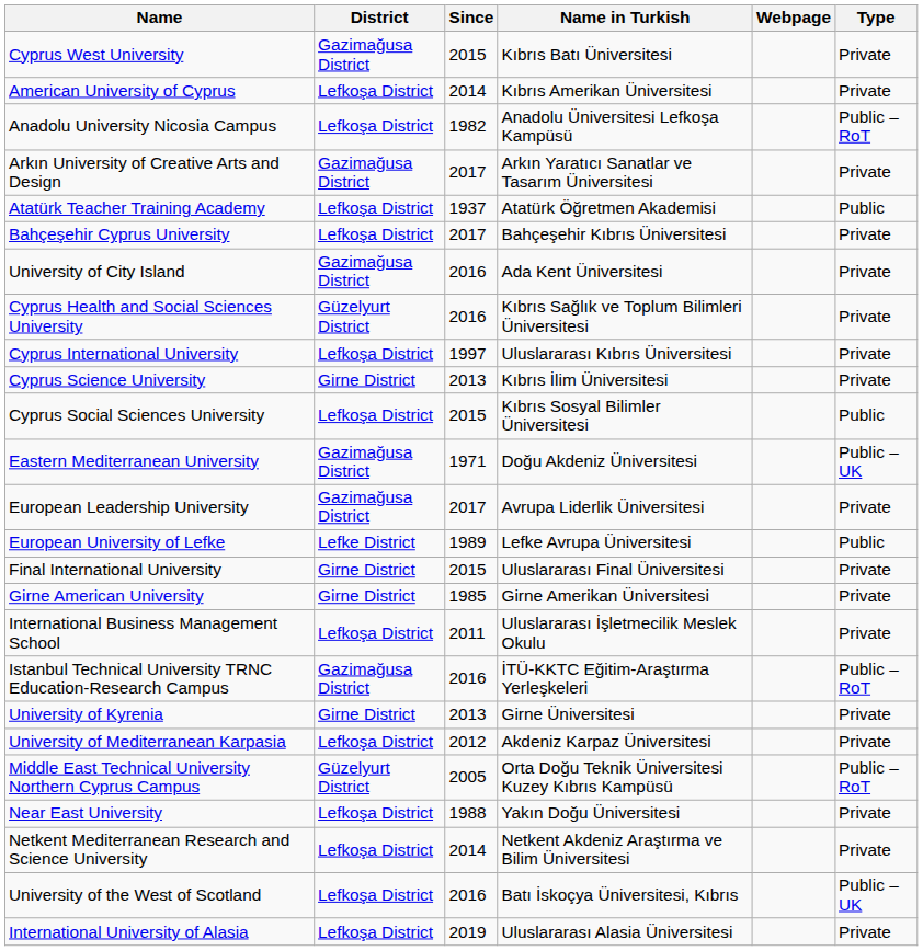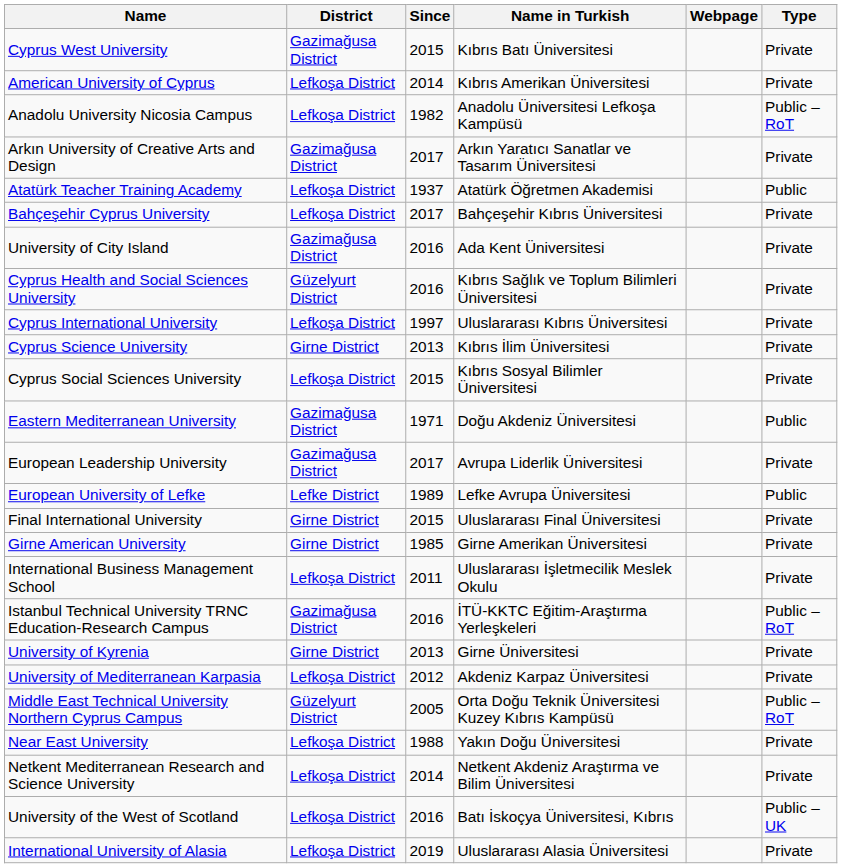 <table class="wikitable sortable mw-collapsible">
 <tr>
 <th>Name</th>
 <th>District</th>
 <th>Since</th>
 <th>Name in Turkish</th>
 <th>Webpage</th>
 <th>Type</th>
 </tr>
 <tr>
 <td><a href='#'>Cyprus West University</a></td>
 <td><a href='#'>Gazimağusa District</a></td>
 <td>2015</td>
 <td>Kıbrıs Batı Üniversitesi</td>
 <td></td>
 <td>Private</td>
 </tr>
 <tr>
 <td><a href='#'>American University of Cyprus</a></td>
 <td><a href='#'>Lefkoşa District</a></td>
 <td>2014</td>
 <td>Kıbrıs Amerikan Üniversitesi</td>
 <td></td>
 <td>Private</td>
 </tr>
 <tr>
 <td>Anadolu University Nicosia Campus</td>
 <td><a href='#'>Lefkoşa District</a></td>
 <td>1982</td>
 <td>Anadolu Üniversitesi Lefkoşa Kampüsü</td>
 <td></td>
 <td>Public – <a href='#'>RoT</a></td>
 </tr>
 <tr>
 <td>Arkın University of Creative Arts and Design</td>
 <td><a href='#'>Gazimağusa District</a></td>
 <td>2017</td>
 <td>Arkın Yaratıcı Sanatlar ve Tasarım Üniversitesi</td>
 <td></td>
 <td>Private</td>
 </tr>
 <tr>
 <td><a href='#'>Atatürk Teacher Training Academy</a></td>
 <td><a href='#'>Lefkoşa District</a></td>
 <td>1937</td>
 <td>Atatürk Öğretmen Akademisi</td>
 <td></td>
 <td>Public</td>
 </tr>
 <tr>
 <td><a href='#'>Bahçeşehir Cyprus University</a></td>
 <td><a href='#'>Lefkoşa District</a></td>
 <td>2017</td>
 <td>Bahçeşehir Kıbrıs Üniversitesi</td>
 <td></td>
 <td>Private</td>
 </tr>
 <tr>
 <td>University of City Island</td>
 <td><a href='#'>Gazimağusa District</a></td>
 <td>2016</td>
 <td>Ada Kent Üniversitesi</td>
 <td></td>
 <td>Private</td>
 </tr>
 <tr>
 <td><a href='#'>Cyprus Health and Social Sciences University</a></td>
 <td><a href='#'>Güzelyurt District</a></td>
 <td>2016</td>
 <td>Kıbrıs Sağlık ve Toplum Bilimleri Üniversitesi</td>
 <td></td>
 <td>Private</td>
 </tr>
 <tr>
 <td><a href='#'>Cyprus International University</a></td>
 <td><a href='#'>Lefkoşa District</a></td>
 <td>1997</td>
 <td>Uluslararası Kıbrıs Üniversitesi</td>
 <td></td>
 <td>Private</td>
 </tr>
 <tr>
 <td><a href='#'>Cyprus Science University</a></td>
 <td><a href='#'>Girne District</a></td>
 <td>2013</td>
 <td>Kıbrıs İlim Üniversitesi</td>
 <td></td>
 <td>Private</td>
 </tr>
 <tr>
 <td>Cyprus Social Sciences University</td>
 <td><a href='#'>Lefkoşa District</a></td>
 <td>2015</td>
 <td>Kıbrıs Sosyal Bilimler Üniversitesi</td>
 <td></td>
-<td>Public</td>
+<td>Private</td>
 </tr>
 <tr>
 <td><a href='#'>Eastern Mediterranean University</a></td>
 <td><a href='#'>Gazimağusa District</a></td>
 <td>1971</td>
 <td>Doğu Akdeniz Üniversitesi</td>
 <td></td>
-<td>Public – <a href='#'>UK</a></td>
+<td>Public</td>
 </tr>
 <tr>
 <td>European Leadership University</td>
 <td><a href='#'>Gazimağusa District</a></td>
 <td>2017</td>
 <td>Avrupa Liderlik Üniversitesi</td>
 <td></td>
 <td>Private</td>
 </tr>
 <tr>
 <td><a href='#'>European University of Lefke</a></td>
 <td><a href='#'>Lefke District</a></td>
 <td>1989</td>
 <td>Lefke Avrupa Üniversitesi</td>
 <td></td>
 <td>Public</td>
 </tr>
 <tr>
 <td>Final International University</td>
 <td><a href='#'>Girne District</a></td>
 <td>2015</td>
 <td>Uluslararası Final Üniversitesi</td>
 <td></td>
 <td>Private</td>
 </tr>
 <tr>
 <td><a href='#'>Girne American University</a></td>
 <td><a href='#'>Girne District</a></td>
 <td>1985</td>
 <td>Girne Amerikan Üniversitesi</td>
 <td></td>
 <td>Private</td>
 </tr>
 <tr>
 <td>International Business Management School</td>
 <td><a href='#'>Lefkoşa District</a></td>
 <td>2011</td>
 <td>Uluslararası İşletmecilik Meslek Okulu</td>
 <td></td>
 <td>Private</td>
 </tr>
 <tr>
 <td>Istanbul Technical University TRNC Education-Research Campus</td>
 <td><a href='#'>Gazimağusa District</a></td>
 <td>2016</td>
 <td>İTÜ-KKTC Eğitim-Araştırma Yerleşkeleri</td>
 <td></td>
 <td>Public – <a href='#'>RoT</a></td>
 </tr>
 <tr>
 <td><a href='#'>University of Kyrenia</a></td>
 <td><a href='#'>Girne District</a></td>
 <td>2013</td>
 <td>Girne Üniversitesi</td>
 <td></td>
 <td>Private</td>
 </tr>
 <tr>
 <td><a href='#'>University of Mediterranean Karpasia</a></td>
 <td><a href='#'>Lefkoşa District</a></td>
 <td>2012</td>
 <td>Akdeniz Karpaz Üniversitesi</td>
 <td></td>
 <td>Private</td>
 </tr>
 <tr>
 <td><a href='#'>Middle East Technical University Northern Cyprus Campus</a></td>
 <td><a href='#'>Güzelyurt District</a></td>
 <td>2005</td>
 <td>Orta Doğu Teknik Üniversitesi Kuzey Kıbrıs Kampüsü</td>
 <td></td>
 <td>Public – <a href='#'>RoT</a></td>
 </tr>
 <tr>
 <td><a href='#'>Near East University</a></td>
 <td><a href='#'>Lefkoşa District</a></td>
 <td>1988</td>
 <td>Yakın Doğu Üniversitesi</td>
 <td></td>
 <td>Private</td>
 </tr>
 <tr>
 <td>Netkent Mediterranean Research and Science University</td>
 <td><a href='#'>Lefkoşa District</a></td>
 <td>2014</td>
 <td>Netkent Akdeniz Araştırma ve Bilim Üniversitesi</td>
 <td></td>
 <td>Private</td>
 </tr>
 <tr>
 <td>University of the West of Scotland</td>
 <td><a href='#'>Lefkoşa District</a></td>
 <td>2016</td>
 <td>Batı İskoçya Üniversitesi, Kıbrıs</td>
 <td></td>
 <td>Public – <a href='#'>UK</a></td>
 </tr>
 <tr>
 <td><a href='#'>International University of Alasia</a></td>
 <td><a href='#'>Lefkoşa District</a></td>
 <td>2019</td>
 <td>Uluslararası Alasia Üniversitesi</td>
 <td></td>
 <td>Private</td>
 </tr>
 </table>
